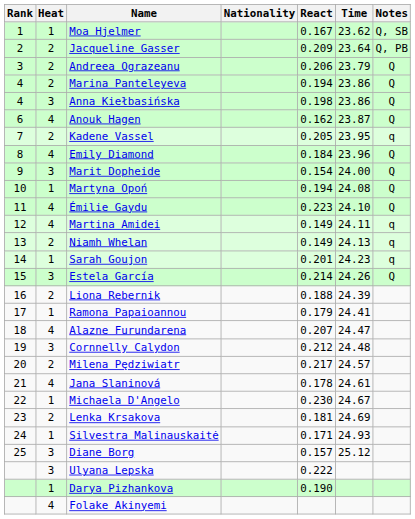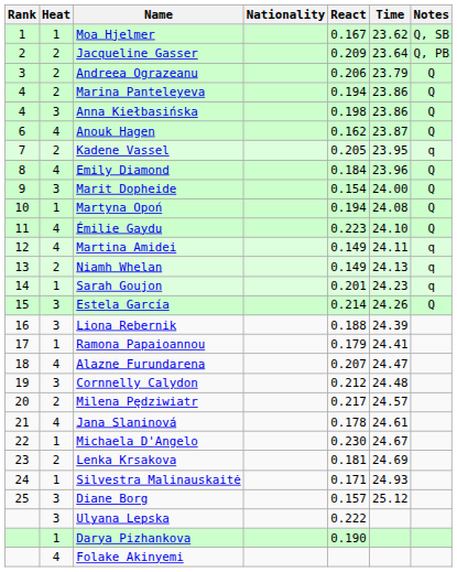 <table class="wikitable sortable" style="text-align:center">
 <tr>
 <th>Rank</th>
 <th>Heat</th>
 <th>Name</th>
 <th>Nationality</th>
 <th>React</th>
 <th>Time</th>
 <th>Notes</th>
 </tr>
 <tr bgcolor=ccffcc>
 <td>1</td>
 <td>1</td>
 <td align="left"><a href='#'>Moa Hjelmer</a></td>
 <td align=left></td>
 <td>0.167</td>
 <td>23.62</td>
 <td>Q, SB</td>
 </tr>
 <tr bgcolor=ccffcc>
 <td>2</td>
 <td>2</td>
 <td align="left"><a href='#'>Jacqueline Gasser</a></td>
 <td align=left></td>
 <td>0.209</td>
 <td>23.64</td>
 <td>Q, PB</td>
 </tr>
 <tr bgcolor=ccffcc>
 <td>3</td>
 <td>2</td>
 <td align="left"><a href='#'>Andreea Ograzeanu</a></td>
 <td align=left></td>
 <td>0.206</td>
 <td>23.79</td>
 <td>Q</td>
 </tr>
 <tr bgcolor=ccffcc>
 <td>4</td>
 <td>2</td>
 <td align="left"><a href='#'>Marina Panteleyeva</a></td>
 <td align=left></td>
 <td>0.194</td>
 <td>23.86</td>
 <td>Q</td>
 </tr>
 <tr bgcolor=ccffcc>
 <td>4</td>
 <td>3</td>
 <td align="left"><a href='#'>Anna Kiełbasińska</a></td>
 <td align=left></td>
 <td>0.198</td>
 <td>23.86</td>
 <td>Q</td>
 </tr>
 <tr bgcolor=ccffcc>
 <td>6</td>
 <td>4</td>
 <td align="left"><a href='#'>Anouk Hagen</a></td>
 <td align=left></td>
 <td>0.162</td>
 <td>23.87</td>
 <td>Q</td>
 </tr>
 <tr bgcolor=ddffdd>
 <td>7</td>
 <td>2</td>
 <td align="left"><a href='#'>Kadene Vassel</a></td>
 <td align=left></td>
 <td>0.205</td>
 <td>23.95</td>
 <td>q</td>
 </tr>
 <tr bgcolor=ccffcc>
 <td>8</td>
 <td>4</td>
 <td align="left"><a href='#'>Emily Diamond</a></td>
 <td align=left></td>
 <td>0.184</td>
 <td>23.96</td>
 <td>Q</td>
 </tr>
 <tr bgcolor=ccffcc>
 <td>9</td>
 <td>3</td>
 <td align="left"><a href='#'>Marit Dopheide</a></td>
 <td align=left></td>
 <td>0.154</td>
 <td>24.00</td>
 <td>Q</td>
 </tr>
 <tr bgcolor=ccffcc>
 <td>10</td>
 <td>1</td>
 <td align="left"><a href='#'>Martyna Opoń</a></td>
 <td align=left></td>
 <td>0.194</td>
 <td>24.08</td>
 <td>Q</td>
 </tr>
 <tr bgcolor=ccffcc>
 <td>11</td>
 <td>4</td>
 <td align="left"><a href='#'>Émilie Gaydu</a></td>
 <td align=left></td>
 <td>0.223</td>
 <td>24.10</td>
 <td>Q</td>
 </tr>
 <tr bgcolor=ddffdd>
 <td>12</td>
 <td>4</td>
 <td align="left"><a href='#'>Martina Amidei</a></td>
 <td align=left></td>
 <td>0.149</td>
 <td>24.11</td>
 <td>q</td>
 </tr>
 <tr bgcolor=ddffdd>
 <td>13</td>
 <td>2</td>
 <td align="left"><a href='#'>Niamh Whelan</a></td>
 <td align=left></td>
 <td>0.149</td>
 <td>24.13</td>
 <td>q</td>
 </tr>
 <tr bgcolor=ddffdd>
 <td>14</td>
 <td>1</td>
 <td align="left"><a href='#'>Sarah Goujon</a></td>
 <td align=left></td>
 <td>0.201</td>
 <td>24.23</td>
 <td>q</td>
 </tr>
 <tr bgcolor=ccffcc>
 <td>15</td>
 <td>3</td>
 <td align="left"><a href='#'>Estela García</a></td>
 <td align=left></td>
 <td>0.214</td>
 <td>24.26</td>
 <td>Q</td>
 </tr>
 <tr>
 <td>16</td>
-<td>2</td>
+<td>3</td>
 <td align="left"><a href='#'>Liona Rebernik</a></td>
 <td align=left></td>
 <td>0.188</td>
 <td>24.39</td>
 <td></td>
 </tr>
 <tr>
 <td>17</td>
 <td>1</td>
 <td align="left"><a href='#'>Ramona Papaioannou</a></td>
 <td align=left></td>
 <td>0.179</td>
 <td>24.41</td>
 <td></td>
 </tr>
 <tr>
 <td>18</td>
 <td>4</td>
 <td align="left"><a href='#'>Alazne Furundarena</a></td>
 <td align=left></td>
 <td>0.207</td>
 <td>24.47</td>
 <td></td>
 </tr>
 <tr>
 <td>19</td>
 <td>3</td>
 <td align="left"><a href='#'>Cornnelly Calydon</a></td>
 <td align=left></td>
 <td>0.212</td>
 <td>24.48</td>
 <td></td>
 </tr>
 <tr>
 <td>20</td>
 <td>2</td>
 <td align="left"><a href='#'>Milena Pędziwiatr</a></td>
 <td align=left></td>
 <td>0.217</td>
 <td>24.57</td>
 <td></td>
 </tr>
 <tr>
 <td>21</td>
 <td>4</td>
 <td align="left"><a href='#'>Jana Slaninová</a></td>
 <td align=left></td>
 <td>0.178</td>
 <td>24.61</td>
 <td></td>
 </tr>
 <tr>
 <td>22</td>
 <td>1</td>
 <td align="left"><a href='#'>Michaela D'Angelo</a></td>
 <td align=left></td>
 <td>0.230</td>
 <td>24.67</td>
 <td></td>
 </tr>
 <tr>
 <td>23</td>
 <td>2</td>
 <td align="left"><a href='#'>Lenka Krsakova</a></td>
 <td align=left></td>
 <td>0.181</td>
 <td>24.69</td>
 <td></td>
 </tr>
 <tr>
 <td>24</td>
 <td>1</td>
 <td align="left"><a href='#'>Silvestra Malinauskaitė</a></td>
 <td align=left></td>
 <td>0.171</td>
 <td>24.93</td>
 <td></td>
 </tr>
 <tr>
 <td>25</td>
 <td>3</td>
 <td align="left"><a href='#'>Diane Borg</a></td>
 <td align=left></td>
 <td>0.157</td>
 <td>25.12</td>
 <td></td>
 </tr>
 <tr>
 <td></td>
 <td>3</td>
 <td align="left"><a href='#'>Ulyana Lepska</a></td>
 <td align=left></td>
 <td>0.222</td>
 <td></td>
 <td></td>
 </tr>
 <tr bgcolor=ccffcc>
 <td></td>
 <td>1</td>
 <td align="left"><a href='#'>Darya Pizhankova</a></td>
 <td align=left></td>
 <td>0.190</td>
 <td></td>
 <td></td>
 </tr>
 <tr>
 <td></td>
 <td>4</td>
 <td align="left"><a href='#'>Folake Akinyemi</a></td>
 <td align=left></td>
 <td></td>
 <td></td>
 <td></td>
 </tr>
 </table>
